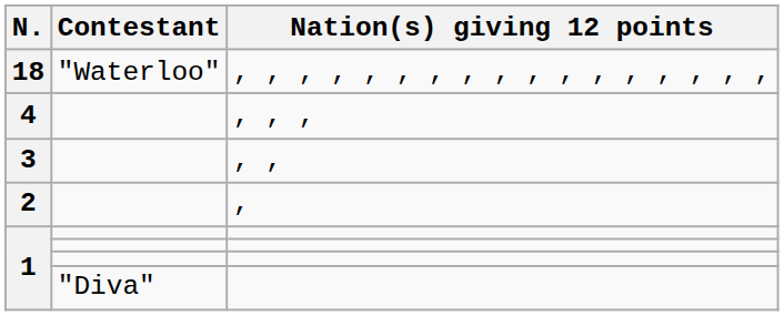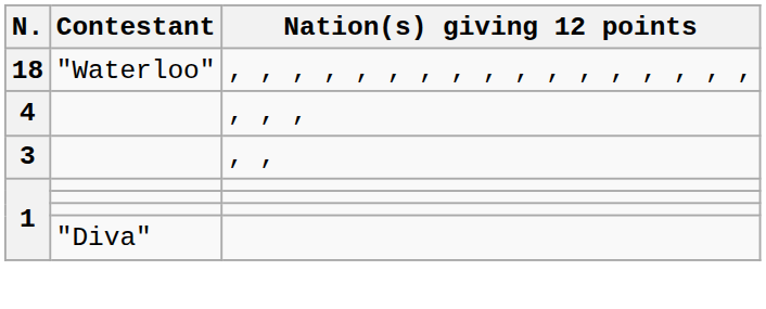 <table class="wikitable plainrowheaders">
 <tr>
 <th scope="col">N.</th>
 <th scope="col">Contestant</th>
 <th scope="col">Nation(s) giving 12 points</th>
 </tr>
 <tr>
 <th scope="row">18</th>
 <td>"Waterloo"</td>
 <td>, , , , , , , , , , , , , , , , , </td>
 </tr>
 <tr>
 <th scope="row">4</th>
 <td></td>
 <td>, , , </td>
 </tr>
 <tr>
 <th scope="row">3</th>
 <td></td>
 <td>, , </td>
 </tr>
 <tr>
-<th scope="row">2</th>
-<td></td>
-<td>, </td>
-</tr>
-<tr>
 <th scope="row" rowspan="4">1</th>
 <td></td>
 <td></td>
 </tr>
 <tr>
 <td></td>
 <td></td>
 </tr>
 <tr>
 <td></td>
 <td></td>
 </tr>
 <tr>
 <td>"Diva"</td>
 <td></td>
 </tr>
 </table>
